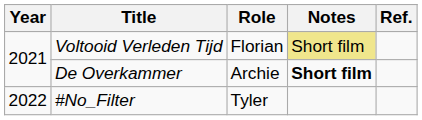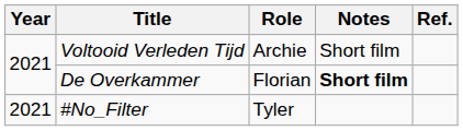 <table class="wikitable">
 <tr>
 <th>Year</th>
 <th>Title</th>
 <th>Role</th>
 <th class="unsortable">Notes</th>
 <th>Ref.</th>
 </tr>
 <tr>
 <td rowspan="2">2021</td>
 <td><em>Voltooid Verleden Tijd</em></td>
-<td>Florian</td>
-<td style="background: khaki;">Short film</td>
+<td>Archie</td>
+<td>Short film</td>
 <td></td>
 </tr>
 <tr>
 <td><em>De Overkammer</em></td>
-<td>Archie</td>
+<td>Florian</td>
 <td><strong>Short film</strong></td>
 <td></td>
 </tr>
 <tr>
-<td>2022</td>
+<td>2021</td>
 <td><em>#No_Filter</em></td>
 <td>Tyler</td>
 <td></td>
 <td></td>
 </tr>
 </table>
